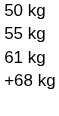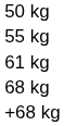 <table>
 <tr>
 <td>50 kg</td>
 <td></td>
 <td></td>
 <td></td>
 </tr>
 <tr>
 <td>55 kg</td>
 <td></td>
 <td></td>
 <td></td>
 </tr>
 <tr>
 <td>61 kg</td>
 <td></td>
 <td></td>
 <td></td>
 </tr>
 <tr>
+<td>68 kg</td>
+<td></td>
+<td></td>
+<td></td>
+</tr>
+<tr>
 <td>+68 kg</td>
 <td></td>
 <td></td>
 <td></td>
 </tr>
 </table>
